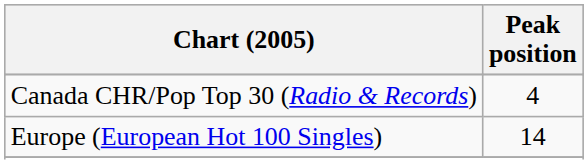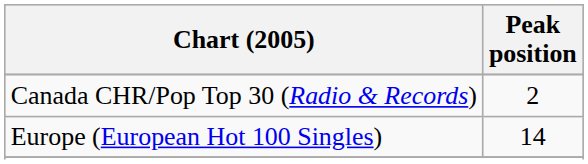 <table class="wikitable sortable">
 <tr>
 <th>Chart (2005)</th>
 <th>Peak<br>position</th>
 </tr>
 <tr>
 </tr>
 <tr>
 </tr>
 <tr>
 </tr>
 <tr>
 </tr>
 <tr>
 </tr>
 <tr>
 <td>Canada CHR/Pop Top 30 (<em><a href='#'>Radio & Records</a></em>)</td>
-<td align="center">4</td>
+<td align="center">2</td>
 </tr>
 <tr>
 <td>Europe (<a href='#'>European Hot 100 Singles</a>)</td>
 <td align="center">14</td>
 </tr>
 <tr>
 </tr>
 <tr>
 </tr>
 <tr>
 </tr>
 <tr>
 </tr>
 <tr>
 </tr>
 <tr>
 </tr>
 <tr>
 </tr>
 <tr>
 </tr>
 <tr>
 </tr>
 <tr>
 </tr>
 <tr>
 </tr>
 <tr>
 </tr>
 <tr>
 </tr>
 <tr>
 </tr>
 <tr>
 </tr>
 <tr>
 </tr>
 </table>
